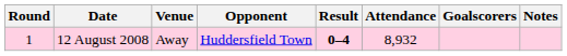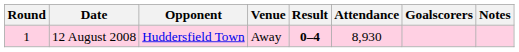 <table class="wikitable">
 <tr>
 <th>Round</th>
 <th>Date</th>
+<th>Opponent</th>
 <th>Venue</th>
-<th>Opponent</th>
 <th>Result</th>
 <th>Attendance</th>
 <th>Goalscorers</th>
 <th>Notes</th>
 </tr>
 <tr bgcolor="#ffd0e3">
 <td align="center">1</td>
 <td>12 August 2008</td>
+<td><a href='#'>Huddersfield Town</a></td>
 <td>Away</td>
-<td><a href='#'>Huddersfield Town</a></td>
 <td align="center"><strong>0–4</strong></td>
-<td align="center">8,932</td>
+<td align="center">8,930</td>
 <td></td>
 <td></td>
 </tr>
 </table>
